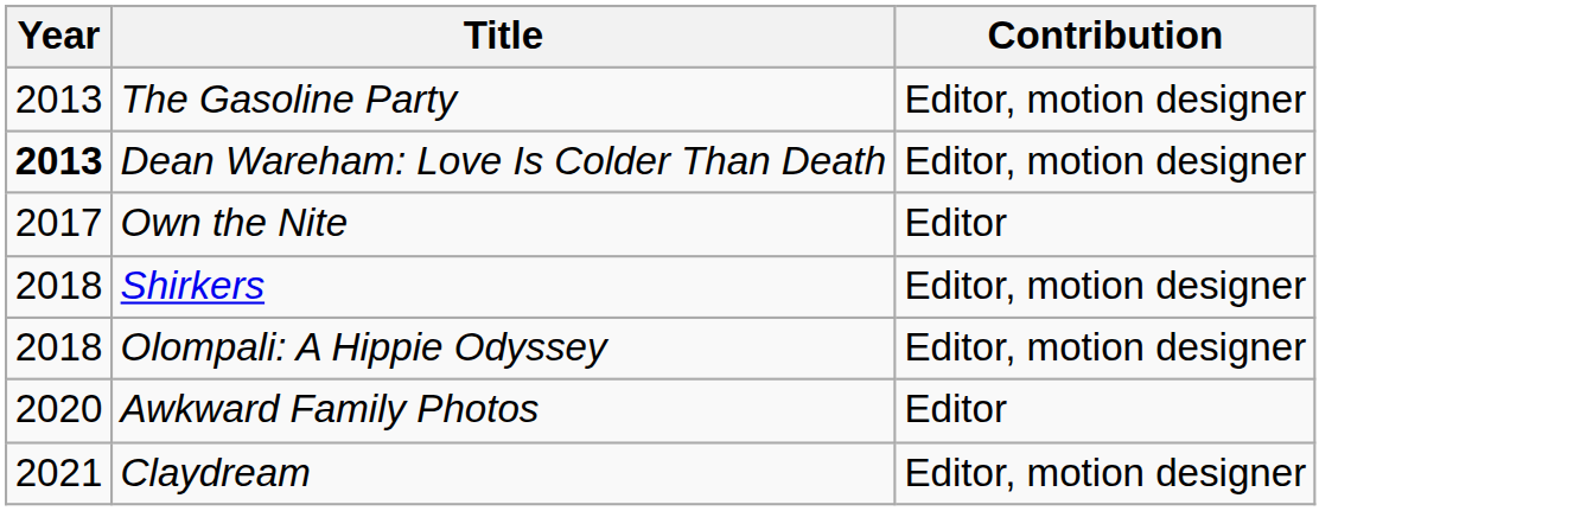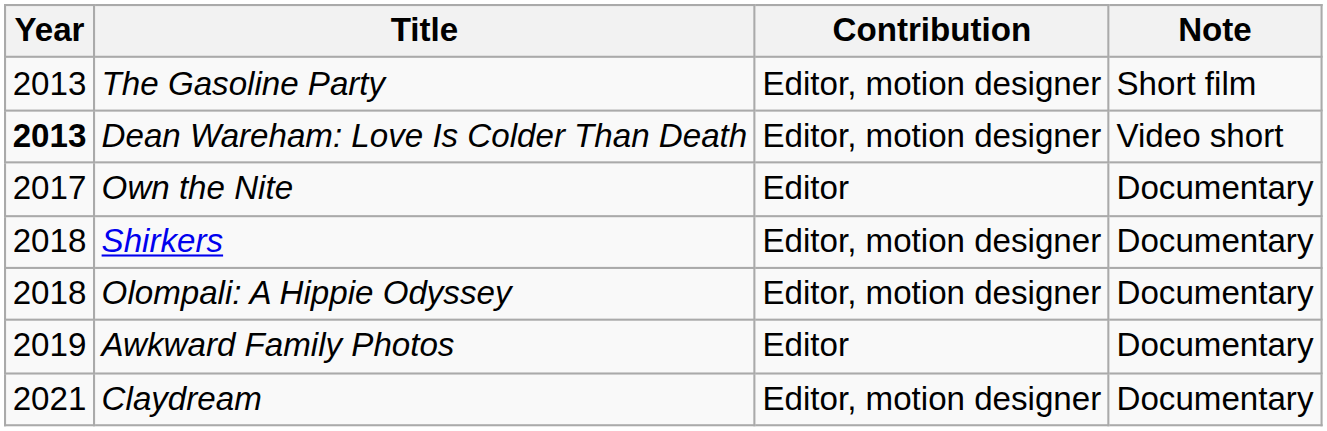 <table class="wikitable sortable">
 <tr>
 <th>Year</th>
 <th>Title</th>
 <th>Contribution</th>
+<th>Note</th>
 </tr>
 <tr>
 <td>2013</td>
 <td><em>The Gasoline Party</em></td>
 <td>Editor, motion designer</td>
+<td>Short film</td>
 </tr>
 <tr>
 <td><strong>2013</strong></td>
 <td><em>Dean Wareham: Love Is Colder Than Death</em></td>
 <td>Editor, motion designer</td>
+<td>Video short</td>
 </tr>
 <tr>
 <td>2017</td>
 <td><em>Own the Nite</em></td>
 <td>Editor</td>
+<td>Documentary</td>
 </tr>
 <tr>
 <td>2018</td>
 <td><em><a href='#'>Shirkers</a></em></td>
 <td>Editor, motion designer</td>
+<td>Documentary</td>
 </tr>
 <tr>
 <td>2018</td>
 <td><em>Olompali: A Hippie Odyssey</em></td>
 <td>Editor, motion designer</td>
+<td>Documentary</td>
 </tr>
 <tr>
-<td>2020</td>
+<td>2019</td>
 <td><em>Awkward Family Photos</em></td>
 <td>Editor</td>
+<td>Documentary</td>
 </tr>
 <tr>
 <td>2021</td>
 <td><em>Claydream</em></td>
 <td>Editor, motion designer</td>
+<td>Documentary</td>
 </tr>
 </table>
